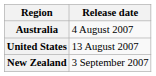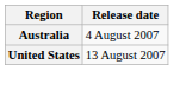 <table class="wikitable plainrowheaders">
 <tr>
 <th>Region</th>
 <th>Release date</th>
 </tr>
 <tr>
 <th scope="row">Australia</th>
 <td>4 August 2007</td>
 </tr>
 <tr>
 <th scope="row">United States</th>
 <td>13 August 2007</td>
 </tr>
-<tr>
-<th scope="row">New Zealand</th>
-<td>3 September 2007</td>
-</tr>
 </table>
